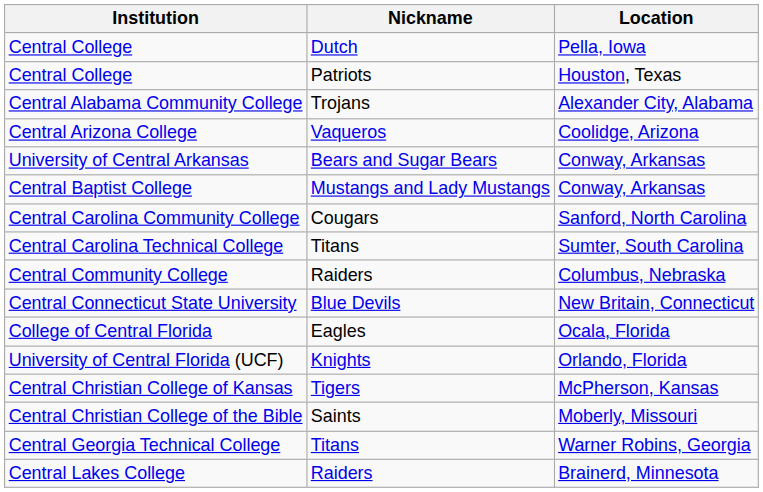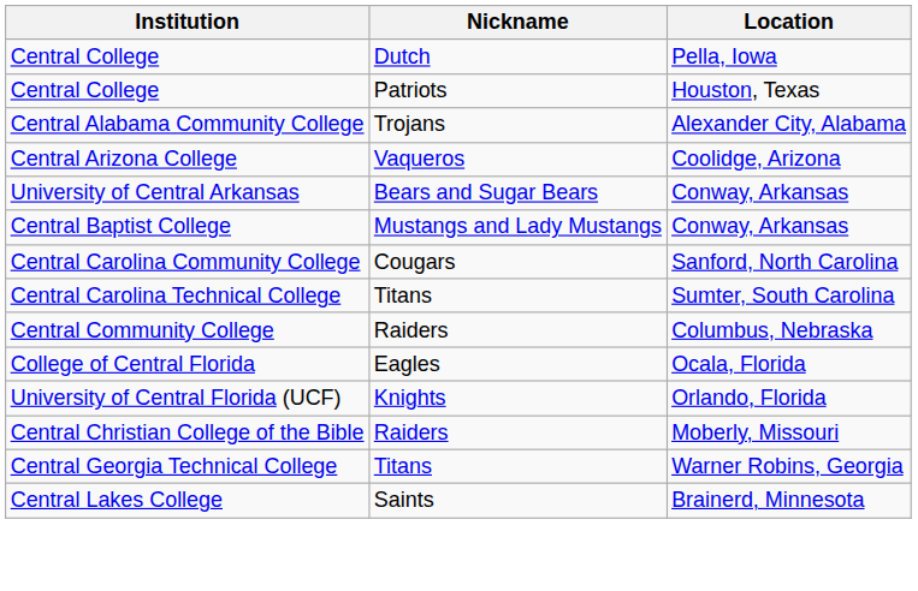 <table class="wikitable">
 <tr>
 <th>Institution</th>
 <th>Nickname</th>
 <th>Location</th>
 </tr>
 <tr>
 <td><a href='#'>Central College</a></td>
 <td><a href='#'>Dutch</a></td>
 <td><a href='#'>Pella, Iowa</a></td>
 </tr>
 <tr>
 <td><a href='#'>Central College</a></td>
 <td>Patriots</td>
 <td><a href='#'>Houston</a>, Texas</td>
 </tr>
 <tr>
 <td><a href='#'>Central Alabama Community College</a></td>
 <td>Trojans</td>
 <td><a href='#'>Alexander City, Alabama</a></td>
 </tr>
 <tr>
 <td><a href='#'>Central Arizona College</a></td>
 <td><a href='#'>Vaqueros</a></td>
 <td><a href='#'>Coolidge, Arizona</a></td>
 </tr>
 <tr>
 <td><a href='#'>University of Central Arkansas</a></td>
 <td><a href='#'>Bears and Sugar Bears</a></td>
 <td><a href='#'>Conway, Arkansas</a></td>
 </tr>
 <tr>
 <td><a href='#'>Central Baptist College</a></td>
 <td><a href='#'>Mustangs and Lady Mustangs</a></td>
 <td><a href='#'>Conway, Arkansas</a></td>
 </tr>
 <tr>
 <td><a href='#'>Central Carolina Community College</a></td>
 <td>Cougars</td>
 <td><a href='#'>Sanford, North Carolina</a></td>
 </tr>
 <tr>
 <td><a href='#'>Central Carolina Technical College</a></td>
 <td>Titans</td>
 <td><a href='#'>Sumter, South Carolina</a></td>
 </tr>
 <tr>
 <td><a href='#'>Central Community College</a></td>
 <td>Raiders</td>
 <td><a href='#'>Columbus, Nebraska</a></td>
 </tr>
 <tr>
-<td><a href='#'>Central Connecticut State University</a></td>
-<td><a href='#'>Blue Devils</a></td>
-<td><a href='#'>New Britain, Connecticut</a></td>
-</tr>
-<tr>
 <td><a href='#'>College of Central Florida</a></td>
 <td>Eagles</td>
 <td><a href='#'>Ocala, Florida</a></td>
 </tr>
 <tr>
 <td><a href='#'>University of Central Florida</a> (UCF)</td>
 <td><a href='#'>Knights</a></td>
 <td><a href='#'>Orlando, Florida</a></td>
 </tr>
 <tr>
-<td><a href='#'>Central Christian College of Kansas</a></td>
-<td><a href='#'>Tigers</a></td>
-<td><a href='#'>McPherson, Kansas</a></td>
-</tr>
-<tr>
 <td><a href='#'>Central Christian College of the Bible</a></td>
-<td>Saints</td>
+<td><a href='#'>Raiders</a></td>
 <td><a href='#'>Moberly, Missouri</a></td>
 </tr>
 <tr>
 <td><a href='#'>Central Georgia Technical College</a></td>
 <td><a href='#'>Titans</a></td>
 <td><a href='#'>Warner Robins, Georgia</a></td>
 </tr>
 <tr>
 <td><a href='#'>Central Lakes College</a></td>
-<td><a href='#'>Raiders</a></td>
+<td>Saints</td>
 <td><a href='#'>Brainerd, Minnesota</a></td>
 </tr>
 </table>
